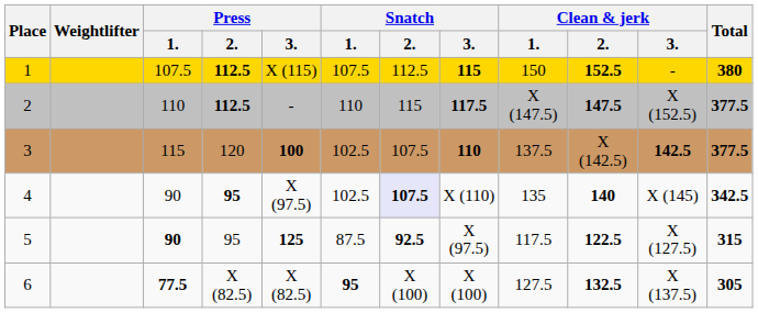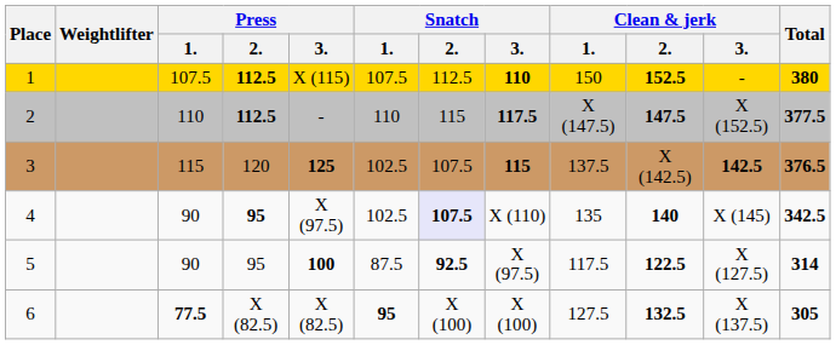 <table class=wikitable style="text-align:center">
 <tr>
 <th rowspan=2>Place</th>
 <th rowspan=2>Weightlifter</th>
 <th colspan=3><a href='#'>Press</a></th>
 <th colspan=3><a href='#'>Snatch</a></th>
 <th colspan=3><a href='#'>Clean & jerk</a></th>
 <th rowspan=2>Total</th>
 </tr>
 <tr>
 <th align=center width=50>1.</th>
 <th align=center width=50>2.</th>
 <th align=center width=50>3.</th>
 <th align=center width=50>1.</th>
 <th align=center width=50>2.</th>
 <th align=center width=50>3.</th>
 <th align=center width=60>1.</th>
 <th align=center width=60>2.</th>
 <th align=center width=60>3.</th>
 </tr>
 <tr bgcolor=gold>
 <td>1</td>
 <td align=left></td>
 <td>107.5</td>
 <td><strong>112.5</strong></td>
 <td>X (115)</td>
 <td>107.5</td>
 <td>112.5</td>
-<td><strong>115</strong></td>
+<td><strong>110</strong></td>
 <td>150</td>
 <td><strong>152.5</strong></td>
 <td>-</td>
 <td><strong>380</strong></td>
 </tr>
 <tr bgcolor=silver>
 <td>2</td>
 <td align=left></td>
 <td>110</td>
 <td><strong>112.5</strong></td>
 <td>-</td>
 <td>110</td>
 <td>115</td>
 <td><strong>117.5</strong></td>
 <td>X (147.5)</td>
 <td><strong>147.5</strong></td>
 <td>X (152.5)</td>
 <td><strong>377.5</strong></td>
 </tr>
 <tr bgcolor=cc9966>
 <td>3</td>
 <td align=left></td>
 <td>115</td>
 <td>120</td>
-<td><strong>100</strong></td>
+<td><strong>125</strong></td>
 <td>102.5</td>
 <td>107.5</td>
-<td><strong>110</strong></td>
+<td><strong>115</strong></td>
 <td>137.5</td>
 <td>X (142.5)</td>
 <td><strong>142.5</strong></td>
-<td><strong>377.5</strong></td>
+<td><strong>376.5</strong></td>
 </tr>
 <tr>
 <td>4</td>
 <td align=left></td>
 <td>90</td>
 <td><strong>95</strong></td>
 <td>X (97.5)</td>
 <td>102.5</td>
 <td style="background: lavender;"><strong>107.5</strong></td>
 <td>X (110)</td>
 <td>135</td>
 <td><strong>140</strong></td>
 <td>X (145)</td>
 <td><strong>342.5</strong></td>
 </tr>
 <tr>
 <td>5</td>
 <td align=left></td>
-<td><strong>90</strong></td>
+<td>90</td>
 <td>95</td>
-<td><strong>125</strong></td>
+<td><strong>100</strong></td>
 <td>87.5</td>
 <td><strong>92.5</strong></td>
 <td>X (97.5)</td>
 <td>117.5</td>
 <td><strong>122.5</strong></td>
 <td>X (127.5)</td>
-<td><strong>315</strong></td>
+<td><strong>314</strong></td>
 </tr>
 <tr>
 <td>6</td>
 <td align=left></td>
 <td><strong>77.5</strong></td>
 <td>X (82.5)</td>
 <td>X (82.5)</td>
 <td><strong>95</strong></td>
 <td>X (100)</td>
 <td>X (100)</td>
 <td>127.5</td>
 <td><strong>132.5</strong></td>
 <td>X (137.5)</td>
 <td><strong>305</strong></td>
 </tr>
 </table>
